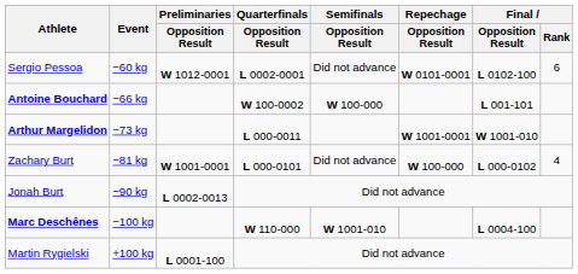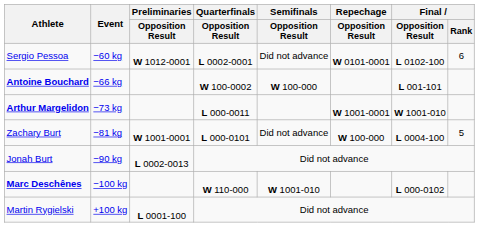 <table class="wikitable" style="font-size:90%">
 <tr>
 <th rowspan=2>Athlete</th>
 <th rowspan=2>Event</th>
 <th>Preliminaries</th>
 <th>Quarterfinals</th>
 <th>Semifinals</th>
 <th>Repechage</th>
 <th colspan=2>Final / </th>
 </tr>
 <tr style="font-size:95%">
 <th>Opposition<br>Result</th>
 <th>Opposition<br>Result</th>
 <th>Opposition<br>Result</th>
 <th>Opposition<br>Result</th>
 <th>Opposition<br>Result</th>
 <th>Rank</th>
 </tr>
 <tr align=center>
 <td align=left><a href='#'>Sergio Pessoa</a></td>
 <td align=left><a href='#'>−60 kg</a></td>
 <td><br><strong>W</strong> 1012-0001</td>
 <td><br><strong>L</strong> 0002-0001</td>
 <td>Did not advance</td>
 <td><br><strong>W</strong> 0101-0001</td>
 <td><br><strong>L</strong> 0102-100</td>
 <td>6</td>
 </tr>
 <tr align=center>
 <td align=left><strong><a href='#'>Antoine Bouchard</a></strong></td>
 <td align=left><a href='#'>−66 kg</a></td>
 <td></td>
 <td><br><strong>W</strong> 100-0002</td>
 <td><br><strong>W</strong> 100-000</td>
 <td></td>
 <td><br><strong>L</strong> 001-101</td>
 <td></td>
 </tr>
 <tr align=center>
 <td align=left><strong><a href='#'>Arthur Margelidon</a></strong></td>
 <td align=left><a href='#'>−73 kg</a></td>
 <td></td>
 <td><br><strong>L</strong> 000-0011</td>
 <td></td>
 <td><br><strong>W</strong> 1001-0001</td>
 <td><br><strong>W</strong> 1001-010</td>
 <td></td>
 </tr>
 <tr align=center>
 <td align=left><a href='#'>Zachary Burt</a></td>
 <td align=left><a href='#'>−81 kg</a></td>
 <td><br><strong>W</strong> 1001-0001</td>
 <td><br><strong>L</strong> 000-0101</td>
 <td>Did not advance</td>
 <td><br><strong>W</strong> 100-000</td>
-<td><br><strong>L</strong> 000-0102</td>
-<td>4</td>
+<td><br><strong>L</strong> 0004-100</td>
+<td>5</td>
 </tr>
 <tr align=center>
 <td align=left><a href='#'>Jonah Burt</a></td>
 <td align=left><a href='#'>−90 kg</a></td>
 <td><br><strong>L</strong> 0002-0013</td>
 <td colspan=5>Did not advance</td>
 </tr>
 <tr align=center>
 <td align=left><strong><a href='#'>Marc Deschênes</a></strong></td>
 <td align=left><a href='#'>−100 kg</a></td>
 <td></td>
 <td><br><strong>W</strong> 110-000</td>
 <td><br><strong>W</strong> 1001-010</td>
 <td></td>
-<td><br><strong>L</strong> 0004-100</td>
+<td><br><strong>L</strong> 000-0102</td>
 <td></td>
 </tr>
 <tr align=center>
 <td align=left><a href='#'>Martin Rygielski</a></td>
 <td align=left><a href='#'>+100 kg</a></td>
 <td><br><strong>L</strong> 0001-100</td>
 <td colspan=5>Did not advance</td>
 </tr>
 </table>
